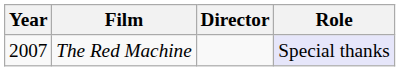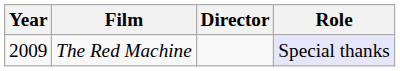 <table class="wikitable">
 <tr>
 <th>Year</th>
 <th>Film</th>
 <th>Director</th>
 <th>Role</th>
 </tr>
 <tr>
-<td>2007</td>
+<td>2009</td>
 <td><em>The Red Machine</em></td>
 <td></td>
 <td style="background: lavender;">Special thanks</td>
 </tr>
 </table>
